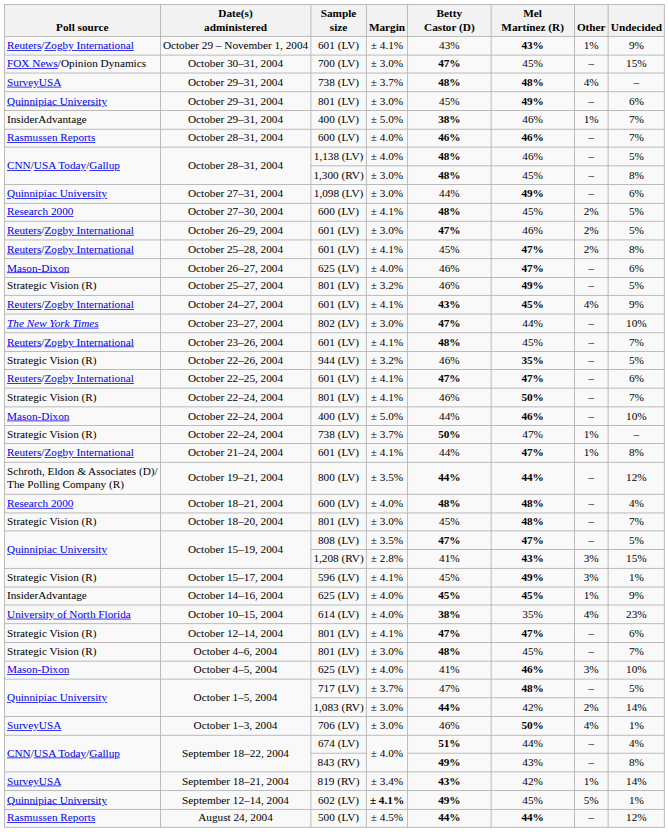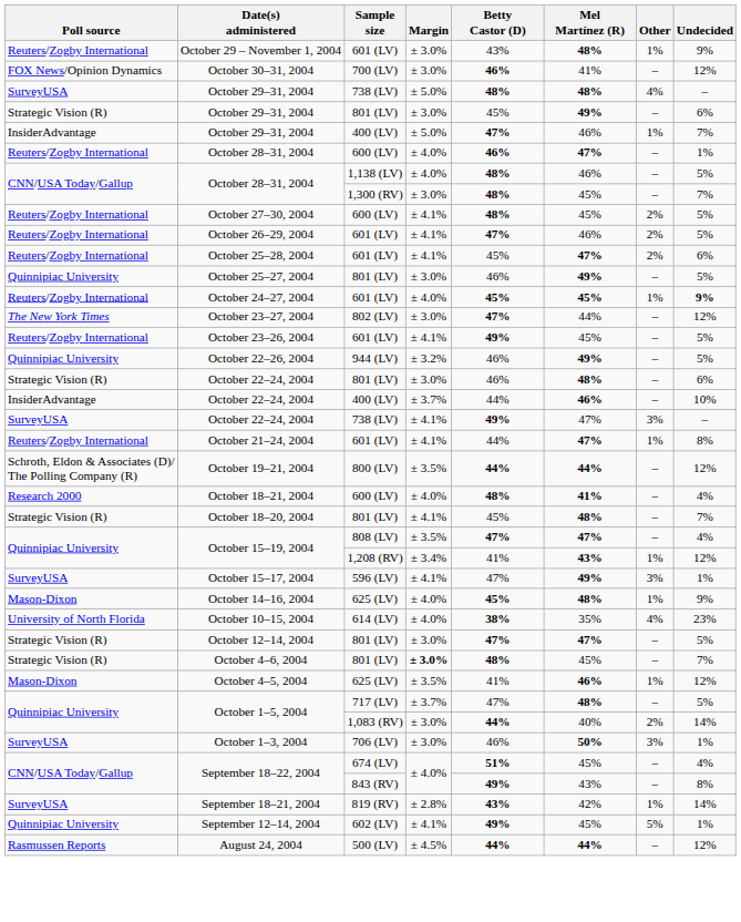 <table class="wikitable" style="font-size:90%;text-align:center;">
 <tr valign=bottom>
 <th>Poll source</th>
 <th>Date(s)<br>administered</th>
 <th>Sample<br>size</th>
 <th>Margin<br></th>
 <th style="width:100px;">Betty<br>Castor (D)</th>
 <th style="width:100px;">Mel<br>Martínez (R)</th>
 <th>Other</th>
 <th>Undecided</th>
 </tr>
 <tr>
 <td style="text-align:left;"><a href='#'>Reuters</a>/<a href='#'>Zogby International</a></td>
 <td>October 29 – November 1, 2004</td>
 <td>601 (LV)</td>
-<td>± 4.1%</td>
+<td>± 3.0%</td>
 <td>43%</td>
-<td><strong>43%</strong></td>
+<td><strong>48%</strong></td>
 <td>1%</td>
 <td>9%</td>
 </tr>
 <tr>
 <td style="text-align:left;"><a href='#'>FOX News</a>/Opinion Dynamics</td>
 <td>October 30–31, 2004</td>
 <td>700 (LV)</td>
 <td>± 3.0%</td>
-<td><strong>47%</strong></td>
-<td>45%</td>
+<td><strong>46%</strong></td>
+<td>41%</td>
 <td>–</td>
-<td>15%</td>
+<td>12%</td>
 </tr>
 <tr>
 <td style="text-align:left;"><a href='#'>SurveyUSA</a></td>
 <td>October 29–31, 2004</td>
 <td>738 (LV)</td>
-<td>± 3.7%</td>
+<td>± 5.0%</td>
 <td><strong>48%</strong></td>
 <td><strong>48%</strong></td>
 <td>4%</td>
 <td>–</td>
 </tr>
 <tr>
-<td style="text-align:left;"><a href='#'>Quinnipiac University</a></td>
+<td style="text-align:left;">Strategic Vision (R)</td>
 <td>October 29–31, 2004</td>
 <td>801 (LV)</td>
 <td>± 3.0%</td>
 <td>45%</td>
 <td><strong>49%</strong></td>
 <td>–</td>
 <td>6%</td>
 </tr>
 <tr>
 <td style="text-align:left;">InsiderAdvantage</td>
 <td>October 29–31, 2004</td>
 <td>400 (LV)</td>
 <td>± 5.0%</td>
-<td><strong>38%</strong></td>
+<td><strong>47%</strong></td>
 <td>46%</td>
 <td>1%</td>
 <td>7%</td>
 </tr>
 <tr>
-<td style="text-align:left;"><a href='#'>Rasmussen Reports</a></td>
+<td style="text-align:left;"><a href='#'>Reuters</a>/<a href='#'>Zogby International</a></td>
 <td>October 28–31, 2004</td>
 <td>600 (LV)</td>
 <td>± 4.0%</td>
 <td><strong>46%</strong></td>
-<td><strong>46%</strong></td>
+<td><strong>47%</strong></td>
 <td>–</td>
-<td>7%</td>
+<td>1%</td>
 </tr>
 <tr>
 <td style="text-align:left;" rowspan="2"><a href='#'>CNN</a>/<a href='#'>USA Today</a>/<a href='#'>Gallup</a></td>
 <td rowspan="2">October 28–31, 2004</td>
 <td>1,138 (LV)</td>
 <td>± 4.0%</td>
 <td><strong>48%</strong></td>
 <td>46%</td>
 <td>–</td>
 <td>5%</td>
 </tr>
 <tr>
 <td>1,300 (RV)</td>
 <td>± 3.0%</td>
 <td><strong>48%</strong></td>
 <td>45%</td>
 <td>–</td>
-<td>8%</td>
+<td>7%</td>
 </tr>
 <tr>
-<td style="text-align:left;"><a href='#'>Quinnipiac University</a></td>
-<td>October 27–31, 2004</td>
-<td>1,098 (LV)</td>
-<td>± 3.0%</td>
-<td>44%</td>
-<td><strong>49%</strong></td>
-<td>–</td>
-<td>6%</td>
-</tr>
-<tr>
-<td style="text-align:left;"><a href='#'>Research 2000</a></td>
+<td style="text-align:left;"><a href='#'>Reuters</a>/<a href='#'>Zogby International</a></td>
 <td>October 27–30, 2004</td>
 <td>600 (LV)</td>
 <td>± 4.1%</td>
 <td><strong>48%</strong></td>
 <td>45%</td>
 <td>2%</td>
 <td>5%</td>
 </tr>
 <tr>
 <td style="text-align:left;"><a href='#'>Reuters</a>/<a href='#'>Zogby International</a></td>
 <td>October 26–29, 2004</td>
 <td>601 (LV)</td>
-<td>± 3.0%</td>
+<td>± 4.1%</td>
 <td><strong>47%</strong></td>
 <td>46%</td>
 <td>2%</td>
 <td>5%</td>
 </tr>
 <tr>
 <td style="text-align:left;"><a href='#'>Reuters</a>/<a href='#'>Zogby International</a></td>
 <td>October 25–28, 2004</td>
 <td>601 (LV)</td>
 <td>± 4.1%</td>
 <td>45%</td>
 <td><strong>47%</strong></td>
 <td>2%</td>
-<td>8%</td>
-</tr>
-<tr>
-<td style="text-align:left;"><a href='#'>Mason-Dixon</a></td>
-<td>October 26–27, 2004</td>
-<td>625 (LV)</td>
-<td>± 4.0%</td>
-<td>46%</td>
-<td><strong>47%</strong></td>
-<td>–</td>
 <td>6%</td>
 </tr>
 <tr>
-<td style="text-align:left;">Strategic Vision (R)</td>
+<td style="text-align:left;"><a href='#'>Quinnipiac University</a></td>
 <td>October 25–27, 2004</td>
 <td>801 (LV)</td>
-<td>± 3.2%</td>
+<td>± 3.0%</td>
 <td>46%</td>
 <td><strong>49%</strong></td>
 <td>–</td>
 <td>5%</td>
 </tr>
 <tr>
 <td style="text-align:left;"><a href='#'>Reuters</a>/<a href='#'>Zogby International</a></td>
 <td>October 24–27, 2004</td>
 <td>601 (LV)</td>
-<td>± 4.1%</td>
-<td><strong>43%</strong></td>
+<td>± 4.0%</td>
 <td><strong>45%</strong></td>
-<td>4%</td>
-<td>9%</td>
+<td><strong>45%</strong></td>
+<td>1%</td>
+<td><strong>9%</strong></td>
 </tr>
 <tr>
 <td style="text-align:left;"><em><a href='#'>The New York Times</a></em></td>
 <td>October 23–27, 2004</td>
 <td>802 (LV)</td>
 <td>± 3.0%</td>
 <td><strong>47%</strong></td>
 <td>44%</td>
 <td>–</td>
-<td>10%</td>
+<td>12%</td>
 </tr>
 <tr>
 <td style="text-align:left;"><a href='#'>Reuters</a>/<a href='#'>Zogby International</a></td>
 <td>October 23–26, 2004</td>
 <td>601 (LV)</td>
 <td>± 4.1%</td>
-<td><strong>48%</strong></td>
+<td><strong>49%</strong></td>
 <td>45%</td>
 <td>–</td>
-<td>7%</td>
+<td>5%</td>
 </tr>
 <tr>
-<td style="text-align:left;">Strategic Vision (R)</td>
+<td style="text-align:left;"><a href='#'>Quinnipiac University</a></td>
 <td>October 22–26, 2004</td>
 <td>944 (LV)</td>
 <td>± 3.2%</td>
 <td>46%</td>
-<td><strong>35%</strong></td>
+<td><strong>49%</strong></td>
 <td>–</td>
 <td>5%</td>
-</tr>
-<tr>
-<td style="text-align:left;"><a href='#'>Reuters</a>/<a href='#'>Zogby International</a></td>
-<td>October 22–25, 2004</td>
-<td>601 (LV)</td>
-<td>± 4.1%</td>
-<td><strong>47%</strong></td>
-<td><strong>47%</strong></td>
-<td>–</td>
-<td>6%</td>
 </tr>
 <tr>
 <td style="text-align:left;">Strategic Vision (R)</td>
 <td>October 22–24, 2004</td>
 <td>801 (LV)</td>
-<td>± 4.1%</td>
+<td>± 3.0%</td>
 <td>46%</td>
-<td><strong>50%</strong></td>
+<td><strong>48%</strong></td>
 <td>–</td>
-<td>7%</td>
+<td>6%</td>
 </tr>
 <tr>
-<td style="text-align:left;"><a href='#'>Mason-Dixon</a></td>
+<td style="text-align:left;">InsiderAdvantage</td>
 <td>October 22–24, 2004</td>
 <td>400 (LV)</td>
-<td>± 5.0%</td>
+<td>± 3.7%</td>
 <td>44%</td>
 <td><strong>46%</strong></td>
 <td>–</td>
 <td>10%</td>
 </tr>
 <tr>
-<td style="text-align:left;">Strategic Vision (R)</td>
+<td style="text-align:left;"><a href='#'>SurveyUSA</a></td>
 <td>October 22–24, 2004</td>
 <td>738 (LV)</td>
-<td>± 3.7%</td>
-<td><strong>50%</strong></td>
+<td>± 4.1%</td>
+<td><strong>49%</strong></td>
 <td>47%</td>
-<td>1%</td>
+<td>3%</td>
 <td>–</td>
 </tr>
 <tr>
 <td style="text-align:left;"><a href='#'>Reuters</a>/<a href='#'>Zogby International</a></td>
 <td>October 21–24, 2004</td>
 <td>601 (LV)</td>
 <td>± 4.1%</td>
 <td>44%</td>
 <td><strong>47%</strong></td>
 <td>1%</td>
 <td>8%</td>
 </tr>
 <tr>
 <td style="text-align:left;">Schroth, Eldon & Associates (D)/<br>The Polling Company (R)</td>
 <td>October 19–21, 2004</td>
 <td>800 (LV)</td>
 <td>± 3.5%</td>
 <td><strong>44%</strong></td>
 <td><strong>44%</strong></td>
 <td>–</td>
 <td>12%</td>
 </tr>
 <tr>
 <td style="text-align:left;"><a href='#'>Research 2000</a></td>
 <td>October 18–21, 2004</td>
 <td>600 (LV)</td>
 <td>± 4.0%</td>
 <td><strong>48%</strong></td>
-<td><strong>48%</strong></td>
+<td><strong>41%</strong></td>
 <td>–</td>
 <td>4%</td>
 </tr>
 <tr>
 <td style="text-align:left;">Strategic Vision (R)</td>
 <td>October 18–20, 2004</td>
 <td>801 (LV)</td>
-<td>± 3.0%</td>
+<td>± 4.1%</td>
 <td>45%</td>
 <td><strong>48%</strong></td>
 <td>–</td>
 <td>7%</td>
 </tr>
 <tr>
 <td style="text-align:left;" rowspan="2"><a href='#'>Quinnipiac University</a></td>
 <td rowspan="2">October 15–19, 2004</td>
 <td>808 (LV)</td>
 <td>± 3.5%</td>
 <td><strong>47%</strong></td>
 <td><strong>47%</strong></td>
 <td>–</td>
-<td>5%</td>
+<td>4%</td>
 </tr>
 <tr>
 <td>1,208 (RV)</td>
-<td>± 2.8%</td>
+<td>± 3.4%</td>
 <td>41%</td>
 <td><strong>43%</strong></td>
-<td>3%</td>
-<td>15%</td>
+<td>1%</td>
+<td>12%</td>
 </tr>
 <tr>
-<td style="text-align:left;">Strategic Vision (R)</td>
+<td style="text-align:left;"><a href='#'>SurveyUSA</a></td>
 <td>October 15–17, 2004</td>
 <td>596 (LV)</td>
 <td>± 4.1%</td>
-<td>45%</td>
+<td>47%</td>
 <td><strong>49%</strong></td>
 <td>3%</td>
 <td>1%</td>
 </tr>
 <tr>
-<td style="text-align:left;">InsiderAdvantage</td>
+<td style="text-align:left;"><a href='#'>Mason-Dixon</a></td>
 <td>October 14–16, 2004</td>
 <td>625 (LV)</td>
 <td>± 4.0%</td>
 <td><strong>45%</strong></td>
-<td><strong>45%</strong></td>
+<td><strong>48%</strong></td>
 <td>1%</td>
 <td>9%</td>
 </tr>
 <tr>
 <td style="text-align:left;"><a href='#'>University of North Florida</a></td>
 <td>October 10–15, 2004</td>
 <td>614 (LV)</td>
 <td>± 4.0%</td>
 <td><strong>38%</strong></td>
 <td>35%</td>
 <td>4%</td>
 <td>23%</td>
 </tr>
 <tr>
 <td style="text-align:left;">Strategic Vision (R)</td>
 <td>October 12–14, 2004</td>
 <td>801 (LV)</td>
-<td>± 4.1%</td>
+<td>± 3.0%</td>
 <td><strong>47%</strong></td>
 <td><strong>47%</strong></td>
 <td>–</td>
-<td>6%</td>
+<td>5%</td>
 </tr>
 <tr>
 <td style="text-align:left;">Strategic Vision (R)</td>
 <td>October 4–6, 2004</td>
 <td>801 (LV)</td>
-<td>± 3.0%</td>
+<td><strong>± 3.0%</strong></td>
 <td><strong>48%</strong></td>
 <td>45%</td>
 <td>–</td>
 <td>7%</td>
 </tr>
 <tr>
 <td style="text-align:left;"><a href='#'>Mason-Dixon</a></td>
 <td>October 4–5, 2004</td>
 <td>625 (LV)</td>
-<td>± 4.0%</td>
+<td>± 3.5%</td>
 <td>41%</td>
 <td><strong>46%</strong></td>
-<td>3%</td>
-<td>10%</td>
+<td>1%</td>
+<td>12%</td>
 </tr>
 <tr>
 <td style="text-align:left;" rowspan="2"><a href='#'>Quinnipiac University</a></td>
 <td rowspan="2">October 1–5, 2004</td>
 <td>717 (LV)</td>
 <td>± 3.7%</td>
 <td>47%</td>
 <td><strong>48%</strong></td>
 <td>–</td>
 <td>5%</td>
 </tr>
 <tr>
 <td>1,083 (RV)</td>
 <td>± 3.0%</td>
 <td><strong>44%</strong></td>
-<td>42%</td>
+<td>40%</td>
 <td>2%</td>
 <td>14%</td>
 </tr>
 <tr>
 <td style="text-align:left;"><a href='#'>SurveyUSA</a></td>
 <td>October 1–3, 2004</td>
 <td>706 (LV)</td>
 <td>± 3.0%</td>
 <td>46%</td>
 <td><strong>50%</strong></td>
-<td>4%</td>
+<td>3%</td>
 <td>1%</td>
 </tr>
 <tr>
 <td style="text-align:left;" rowspan="2"><a href='#'>CNN</a>/<a href='#'>USA Today</a>/<a href='#'>Gallup</a></td>
 <td rowspan="2">September 18–22, 2004</td>
 <td>674 (LV)</td>
 <td rowspan="2">± 4.0%</td>
 <td><strong>51%</strong></td>
-<td>44%</td>
+<td>45%</td>
 <td>–</td>
 <td>4%</td>
 </tr>
 <tr>
 <td>843 (RV)</td>
 <td><strong>49%</strong></td>
 <td>43%</td>
 <td>–</td>
 <td>8%</td>
 </tr>
 <tr>
 <td style="text-align:left;"><a href='#'>SurveyUSA</a></td>
 <td>September 18–21, 2004</td>
 <td>819 (RV)</td>
-<td>± 3.4%</td>
+<td>± 2.8%</td>
 <td><strong>43%</strong></td>
 <td>42%</td>
 <td>1%</td>
 <td>14%</td>
 </tr>
 <tr>
 <td style="text-align:left;"><a href='#'>Quinnipiac University</a></td>
 <td>September 12–14, 2004</td>
 <td>602 (LV)</td>
-<td><strong>± 4.1%</strong></td>
+<td>± 4.1%</td>
 <td><strong>49%</strong></td>
 <td>45%</td>
 <td>5%</td>
 <td>1%</td>
 </tr>
 <tr>
 <td style="text-align:left;"><a href='#'>Rasmussen Reports</a></td>
 <td>August 24, 2004</td>
 <td>500 (LV)</td>
 <td>± 4.5%</td>
 <td><strong>44%</strong></td>
 <td><strong>44%</strong></td>
 <td>–</td>
 <td>12%</td>
 </tr>
 </table>
